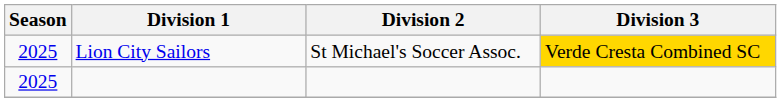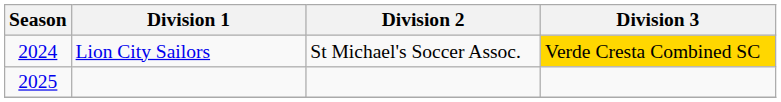 <table class="wikitable" style="text-align:center">
 <tr>
 <th width='30'>Season</th>
 <th width='185'>Division 1</th>
 <th width='185'>Division 2</th>
 <th width='185'>Division 3</th>
 </tr>
 <tr>
-<td><a href='#'> 2025</a></td>
+<td><a href='#'> 2024</a></td>
 <td align='left'><a href='#'>Lion City Sailors</a></td>
 <td align='left'>St Michael's Soccer Assoc.</td>
 <td align='left' style="background: gold;">Verde Cresta Combined SC</td>
 </tr>
 <tr>
 <td><a href='#'> 2025</a></td>
 <td align='left'></td>
 <td align='left'></td>
 <td align='left'></td>
 </tr>
 <tr>
 </tr>
 </table>
